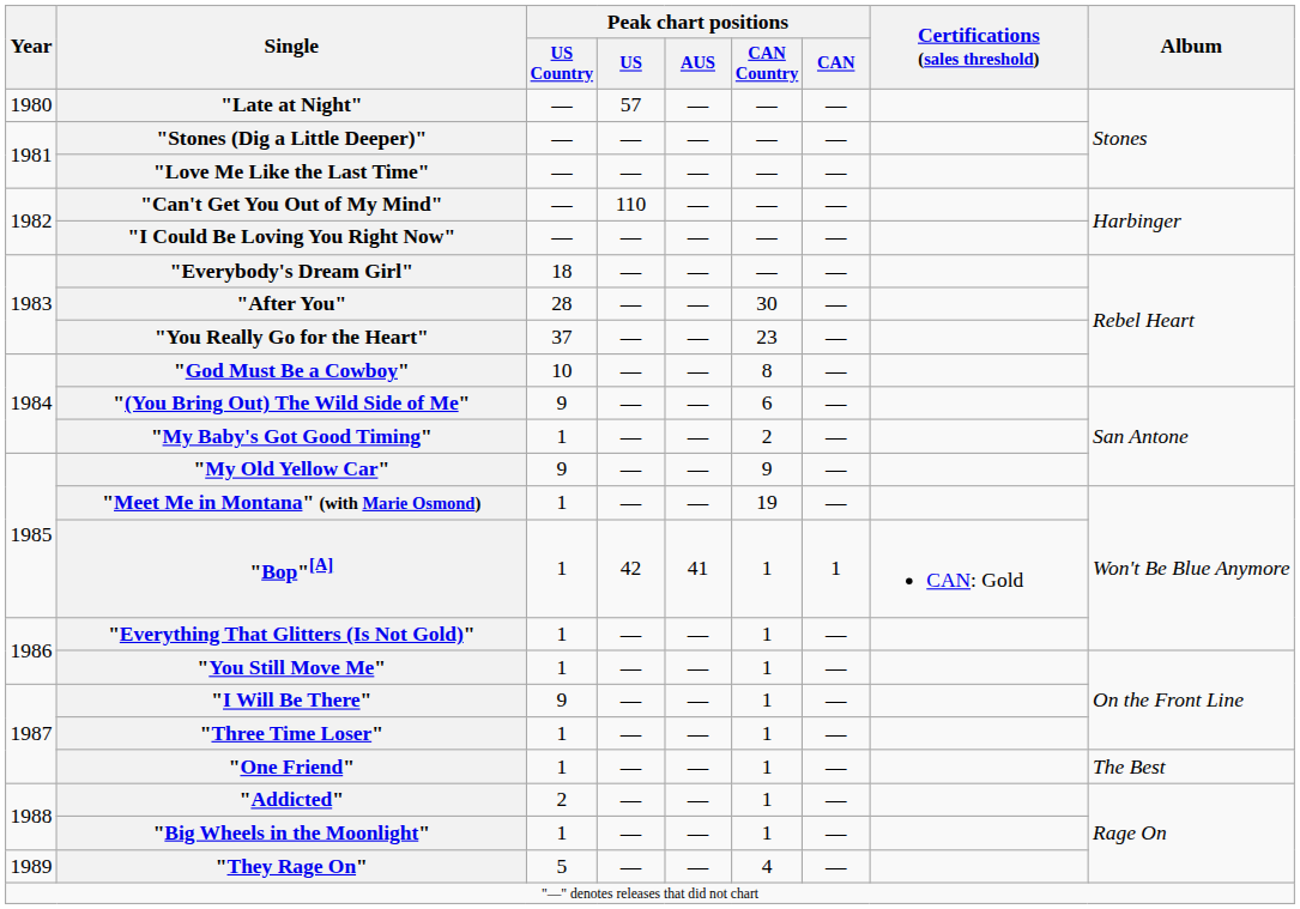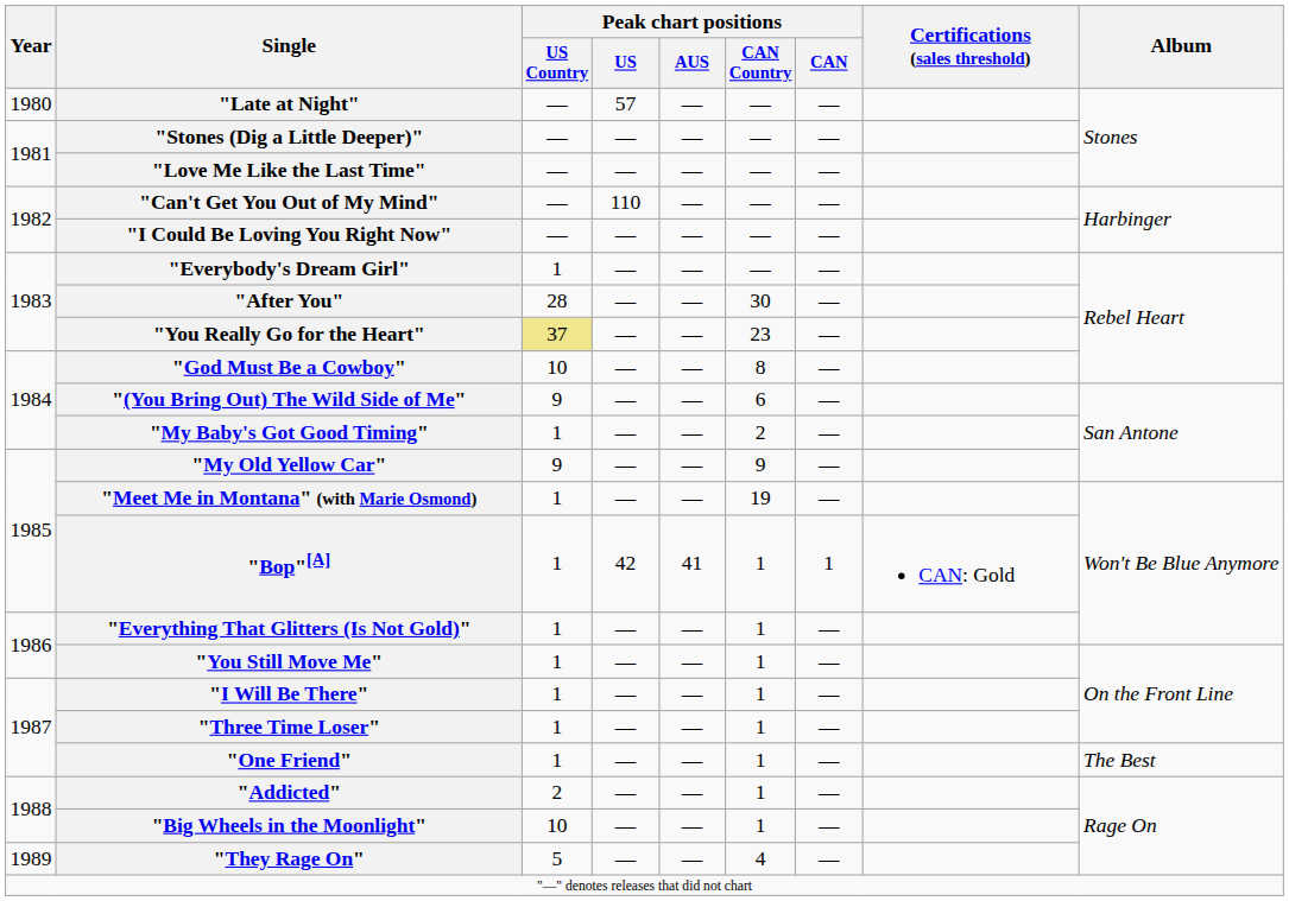 <table class="wikitable plainrowheaders" style="text-align:center;">
 <tr>
 <th rowspan="2">Year</th>
 <th rowspan="2" style="width:22em;">Single</th>
 <th colspan="5">Peak chart positions</th>
 <th rowspan="2" style="width:10em;"><a href='#'>Certifications</a><br><small>(<a href='#'>sales threshold</a>)</small></th>
 <th rowspan="2">Album</th>
 </tr>
 <tr style="font-size:smaller;">
 <th width="45"><a href='#'>US Country</a><br></th>
 <th width="45"><a href='#'>US</a><br></th>
 <th width="45"><a href='#'>AUS</a></th>
 <th width="45"><a href='#'>CAN Country</a><br></th>
 <th width="45"><a href='#'>CAN</a><br></th>
 </tr>
 <tr>
 <td>1980</td>
 <th scope="row">"Late at Night"</th>
 <td>—</td>
 <td>57</td>
 <td>—</td>
 <td>—</td>
 <td>—</td>
 <td></td>
 <td align="left" rowspan="3"><em>Stones</em></td>
 </tr>
 <tr>
 <td rowspan="2">1981</td>
 <th scope="row">"Stones (Dig a Little Deeper)"</th>
 <td>—</td>
 <td>—</td>
 <td>—</td>
 <td>—</td>
 <td>—</td>
 <td></td>
 </tr>
 <tr>
 <th scope="row">"Love Me Like the Last Time"</th>
 <td>—</td>
 <td>—</td>
 <td>—</td>
 <td>—</td>
 <td>—</td>
 <td></td>
 </tr>
 <tr>
 <td rowspan="2">1982</td>
 <th scope="row">"Can't Get You Out of My Mind"</th>
 <td>—</td>
 <td>110</td>
 <td>—</td>
 <td>—</td>
 <td>—</td>
 <td></td>
 <td align="left" rowspan="2"><em>Harbinger</em></td>
 </tr>
 <tr>
 <th scope="row">"I Could Be Loving You Right Now"</th>
 <td>—</td>
 <td>—</td>
 <td>—</td>
 <td>—</td>
 <td>—</td>
 <td></td>
 </tr>
 <tr>
 <td rowspan="3">1983</td>
 <th scope="row">"Everybody's Dream Girl"</th>
-<td>18</td>
+<td>1</td>
 <td>—</td>
 <td>—</td>
 <td>—</td>
 <td>—</td>
 <td></td>
 <td align="left" rowspan="4"><em>Rebel Heart</em></td>
 </tr>
 <tr>
 <th scope="row">"After You"</th>
 <td>28</td>
 <td>—</td>
 <td>—</td>
 <td>30</td>
 <td>—</td>
 <td></td>
 </tr>
 <tr>
 <th scope="row">"You Really Go for the Heart"</th>
-<td>37</td>
+<td style="background: khaki;">37</td>
 <td>—</td>
 <td>—</td>
 <td>23</td>
 <td>—</td>
 <td></td>
 </tr>
 <tr>
 <td rowspan="3">1984</td>
 <th scope="row">"<a href='#'>God Must Be a Cowboy</a>"</th>
 <td>10</td>
 <td>—</td>
 <td>—</td>
 <td>8</td>
 <td>—</td>
 <td></td>
 </tr>
 <tr>
 <th scope="row">"<a href='#'>(You Bring Out) The Wild Side of Me</a>"</th>
 <td>9</td>
 <td>—</td>
 <td>—</td>
 <td>6</td>
 <td>—</td>
 <td></td>
 <td align="left" rowspan="3"><em>San Antone</em></td>
 </tr>
 <tr>
 <th scope="row">"<a href='#'>My Baby's Got Good Timing</a>"</th>
 <td>1</td>
 <td>—</td>
 <td>—</td>
 <td>2</td>
 <td>—</td>
 <td></td>
 </tr>
 <tr>
 <td rowspan="3">1985</td>
 <th scope="row">"<a href='#'>My Old Yellow Car</a>"</th>
 <td>9</td>
 <td>—</td>
 <td>—</td>
 <td>9</td>
 <td>—</td>
 <td></td>
 </tr>
 <tr>
 <th scope="row">"<a href='#'>Meet Me in Montana</a>" <small>(with <a href='#'>Marie Osmond</a>)</small></th>
 <td>1</td>
 <td>—</td>
 <td>—</td>
 <td>19</td>
 <td>—</td>
 <td></td>
 <td align="left" rowspan="3"><em>Won't Be Blue Anymore</em></td>
 </tr>
 <tr>
 <th scope="row">"<a href='#'>Bop</a>"<sup><span></span><a href='#'><strong>[A]</strong></a></sup></th>
 <td>1</td>
 <td>42</td>
 <td>41</td>
 <td>1</td>
 <td>1</td>
 <td align="left"><br><ul><li><a href='#'>CAN</a>: Gold</li></ul></td>
 </tr>
 <tr>
 <td rowspan="2">1986</td>
 <th scope="row">"<a href='#'>Everything That Glitters (Is Not Gold)</a>"</th>
 <td>1</td>
 <td>—</td>
 <td>—</td>
 <td>1</td>
 <td>—</td>
 <td></td>
 </tr>
 <tr>
 <th scope="row">"<a href='#'>You Still Move Me</a>"</th>
 <td>1</td>
 <td>—</td>
 <td>—</td>
 <td>1</td>
 <td>—</td>
 <td></td>
 <td align="left" rowspan="3"><em>On the Front Line</em></td>
 </tr>
 <tr>
 <td rowspan="3">1987</td>
 <th scope="row">"<a href='#'>I Will Be There</a>"</th>
-<td>9</td>
+<td>1</td>
 <td>—</td>
 <td>—</td>
 <td>1</td>
 <td>—</td>
 <td></td>
 </tr>
 <tr>
 <th scope="row">"<a href='#'>Three Time Loser</a>"</th>
 <td>1</td>
 <td>—</td>
 <td>—</td>
 <td>1</td>
 <td>—</td>
 <td></td>
 </tr>
 <tr>
 <th scope="row">"<a href='#'>One Friend</a>"</th>
 <td>1</td>
 <td>—</td>
 <td>—</td>
 <td>1</td>
 <td>—</td>
 <td></td>
 <td align="left"><em>The Best</em></td>
 </tr>
 <tr>
 <td rowspan="2">1988</td>
 <th scope="row">"<a href='#'>Addicted</a>"</th>
 <td>2</td>
 <td>—</td>
 <td>—</td>
 <td>1</td>
 <td>—</td>
 <td></td>
 <td align="left" rowspan="3"><em>Rage On</em></td>
 </tr>
 <tr>
 <th scope="row">"<a href='#'>Big Wheels in the Moonlight</a>"</th>
-<td>1</td>
+<td>10</td>
 <td>—</td>
 <td>—</td>
 <td>1</td>
 <td>—</td>
 <td></td>
 </tr>
 <tr>
 <td>1989</td>
 <th scope="row">"<a href='#'>They Rage On</a>"</th>
 <td>5</td>
 <td>—</td>
 <td>—</td>
 <td>4</td>
 <td>—</td>
 <td></td>
 </tr>
 <tr>
 <td colspan="9" style="font-size:8pt">"—" denotes releases that did not chart</td>
 </tr>
 </table>
